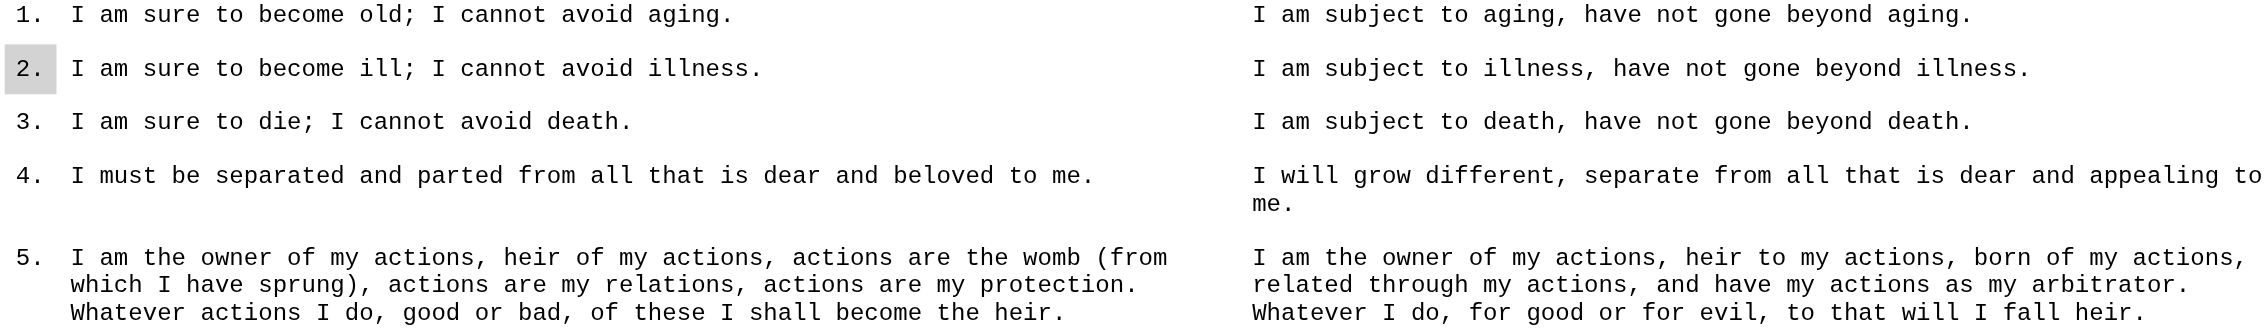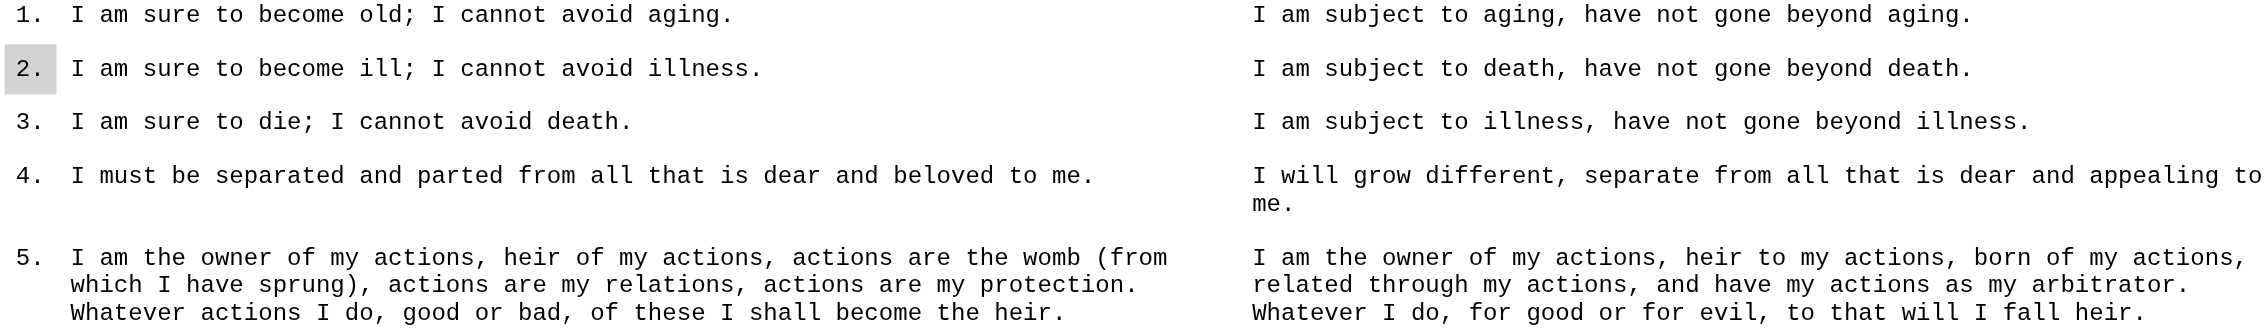 <table cellpadding=6>
 <tr style="vertical-align:top">
 <td>1.</td>
 <td>I am sure to become old; I cannot avoid aging.</td>
 <td>I am subject to aging, have not gone beyond aging.</td>
 <td></td>
 </tr>
 <tr style="vertical-align:top">
 <td style="background: lightgrey;">2.</td>
 <td>I am sure to become ill; I cannot avoid illness.</td>
-<td>I am subject to illness, have not gone beyond illness.</td>
+<td>I am subject to death, have not gone beyond death.</td>
 <td></td>
 </tr>
 <tr style="vertical-align:top">
 <td>3.</td>
 <td>I am sure to die; I cannot avoid death.</td>
-<td>I am subject to death, have not gone beyond death.</td>
+<td>I am subject to illness, have not gone beyond illness.</td>
 <td></td>
 </tr>
 <tr style="vertical-align:top">
 <td>4.</td>
 <td>I must be separated and parted from all that is dear and beloved to me.</td>
 <td>I will grow different, separate from all that is dear and appealing to me.</td>
 <td></td>
 </tr>
 <tr style="vertical-align:top">
 <td>5.</td>
 <td>I am the owner of my actions, heir of my actions, actions are the womb (from which I have sprung), actions are my relations, actions are my protection.  Whatever actions I do, good or bad, of these I shall become the heir.</td>
 <td>I am the owner of my actions, heir to my actions, born of my actions, related through my actions, and have my actions as my arbitrator. Whatever I do, for good or for evil, to that will I fall heir.</td>
 <td></td>
 </tr>
 </table>
